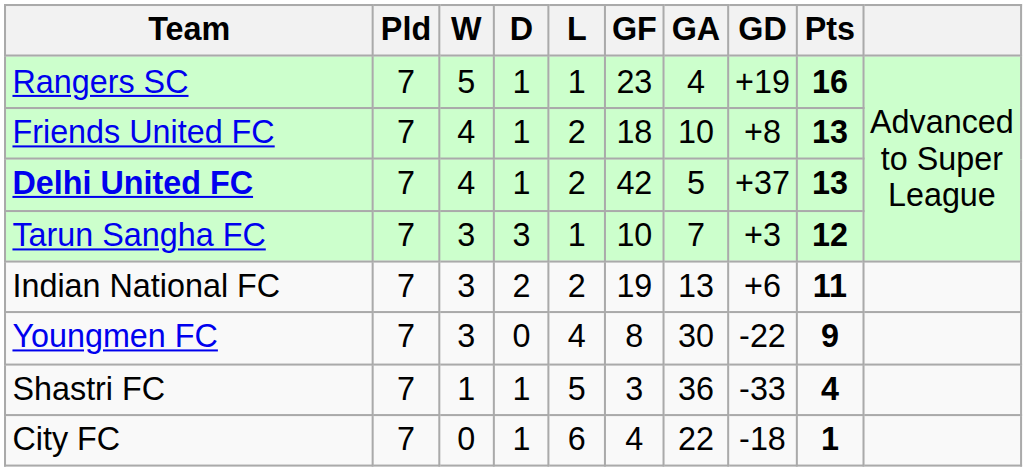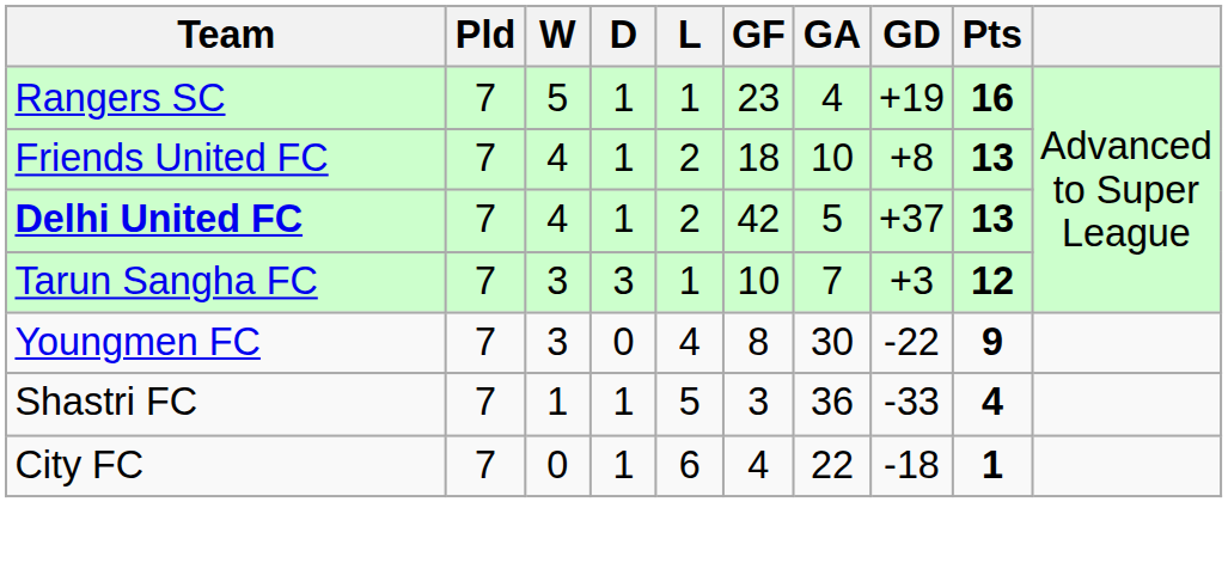 <table class="wikitable" style="text-align: center;">
 <tr>
 <th width="175">Team</th>
 <th width="20">Pld</th>
 <th width="20">W</th>
 <th width="20">D</th>
 <th width="20">L</th>
 <th width="20">GF</th>
 <th width="20">GA</th>
 <th width="20">GD</th>
 <th width="20">Pts</th>
 <th width="20"></th>
 </tr>
 <tr bgcolor="#ccffcc">
 <td align="left"><a href='#'>Rangers SC</a></td>
 <td>7</td>
 <td>5</td>
 <td>1</td>
 <td>1</td>
 <td>23</td>
 <td>4</td>
 <td>+19</td>
 <td><strong>16</strong></td>
 <td rowspan="4">Advanced to Super League</td>
 </tr>
 <tr bgcolor="#ccffcc">
 <td align="left"><a href='#'>Friends United FC</a></td>
 <td>7</td>
 <td>4</td>
 <td>1</td>
 <td>2</td>
 <td>18</td>
 <td>10</td>
 <td>+8</td>
 <td><strong>13</strong></td>
 </tr>
 <tr bgcolor="#ccffcc">
 <td align="left"><strong><a href='#'>Delhi United FC</a></strong></td>
 <td>7</td>
 <td>4</td>
 <td>1</td>
 <td>2</td>
 <td>42</td>
 <td>5</td>
 <td>+37</td>
 <td><strong>13</strong></td>
 </tr>
 <tr bgcolor="#ccffcc">
 <td align="left"><a href='#'>Tarun Sangha FC</a></td>
 <td>7</td>
 <td>3</td>
 <td>3</td>
 <td>1</td>
 <td>10</td>
 <td>7</td>
 <td>+3</td>
 <td><strong>12</strong></td>
 </tr>
 <tr>
-<td align="left">Indian National FC</td>
-<td>7</td>
-<td>3</td>
-<td>2</td>
-<td>2</td>
-<td>19</td>
-<td>13</td>
-<td>+6</td>
-<td><strong>11</strong></td>
-<td></td>
-</tr>
-<tr>
 <td align="left"><a href='#'>Youngmen FC</a></td>
 <td>7</td>
 <td>3</td>
 <td>0</td>
 <td>4</td>
 <td>8</td>
 <td>30</td>
 <td>-22</td>
 <td><strong>9</strong></td>
 <td></td>
 </tr>
 <tr>
 <td align="left">Shastri FC</td>
 <td>7</td>
 <td>1</td>
 <td>1</td>
 <td>5</td>
 <td>3</td>
 <td>36</td>
 <td>-33</td>
 <td><strong>4</strong></td>
 <td></td>
 </tr>
 <tr>
 <td align="left">City FC</td>
 <td>7</td>
 <td>0</td>
 <td>1</td>
 <td>6</td>
 <td>4</td>
 <td>22</td>
 <td>-18</td>
 <td><strong>1</strong></td>
 <td></td>
 </tr>
 </table>
